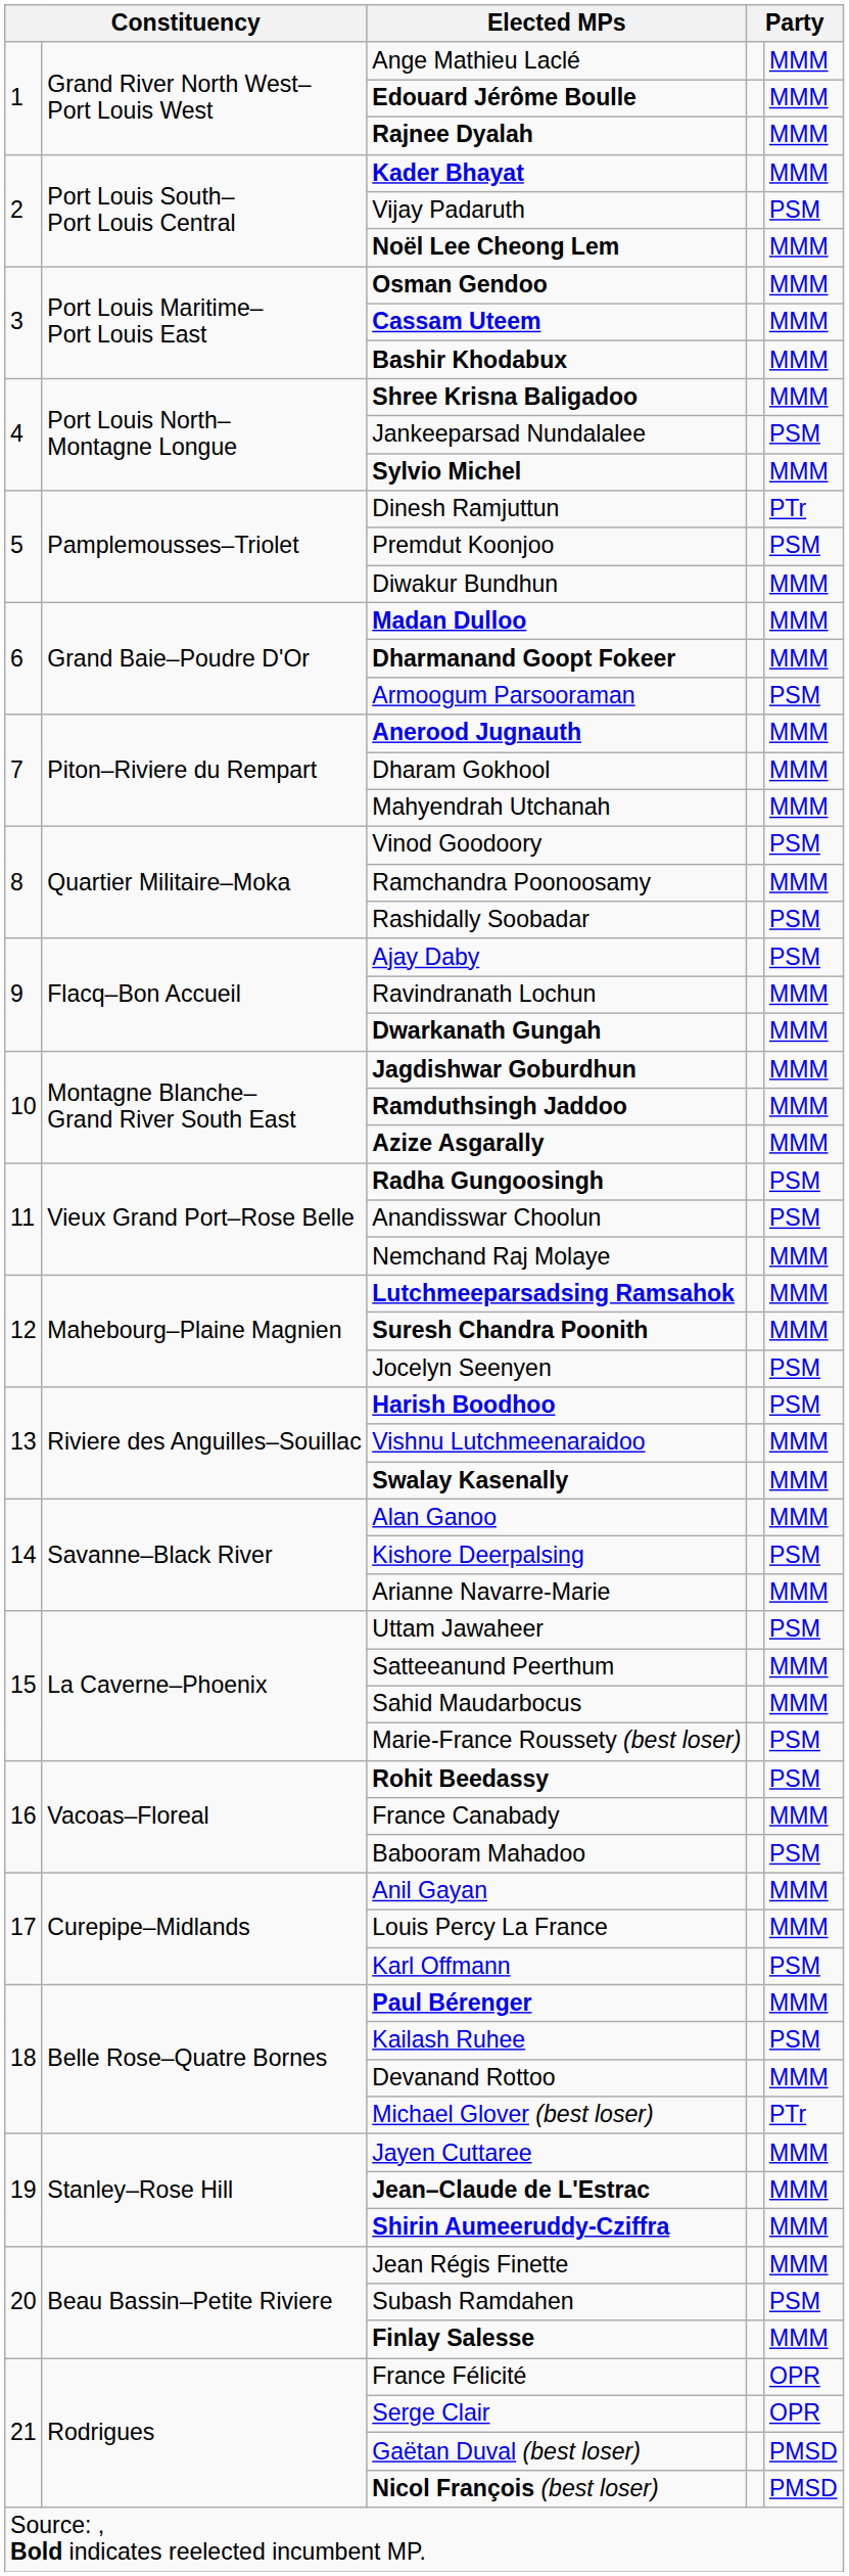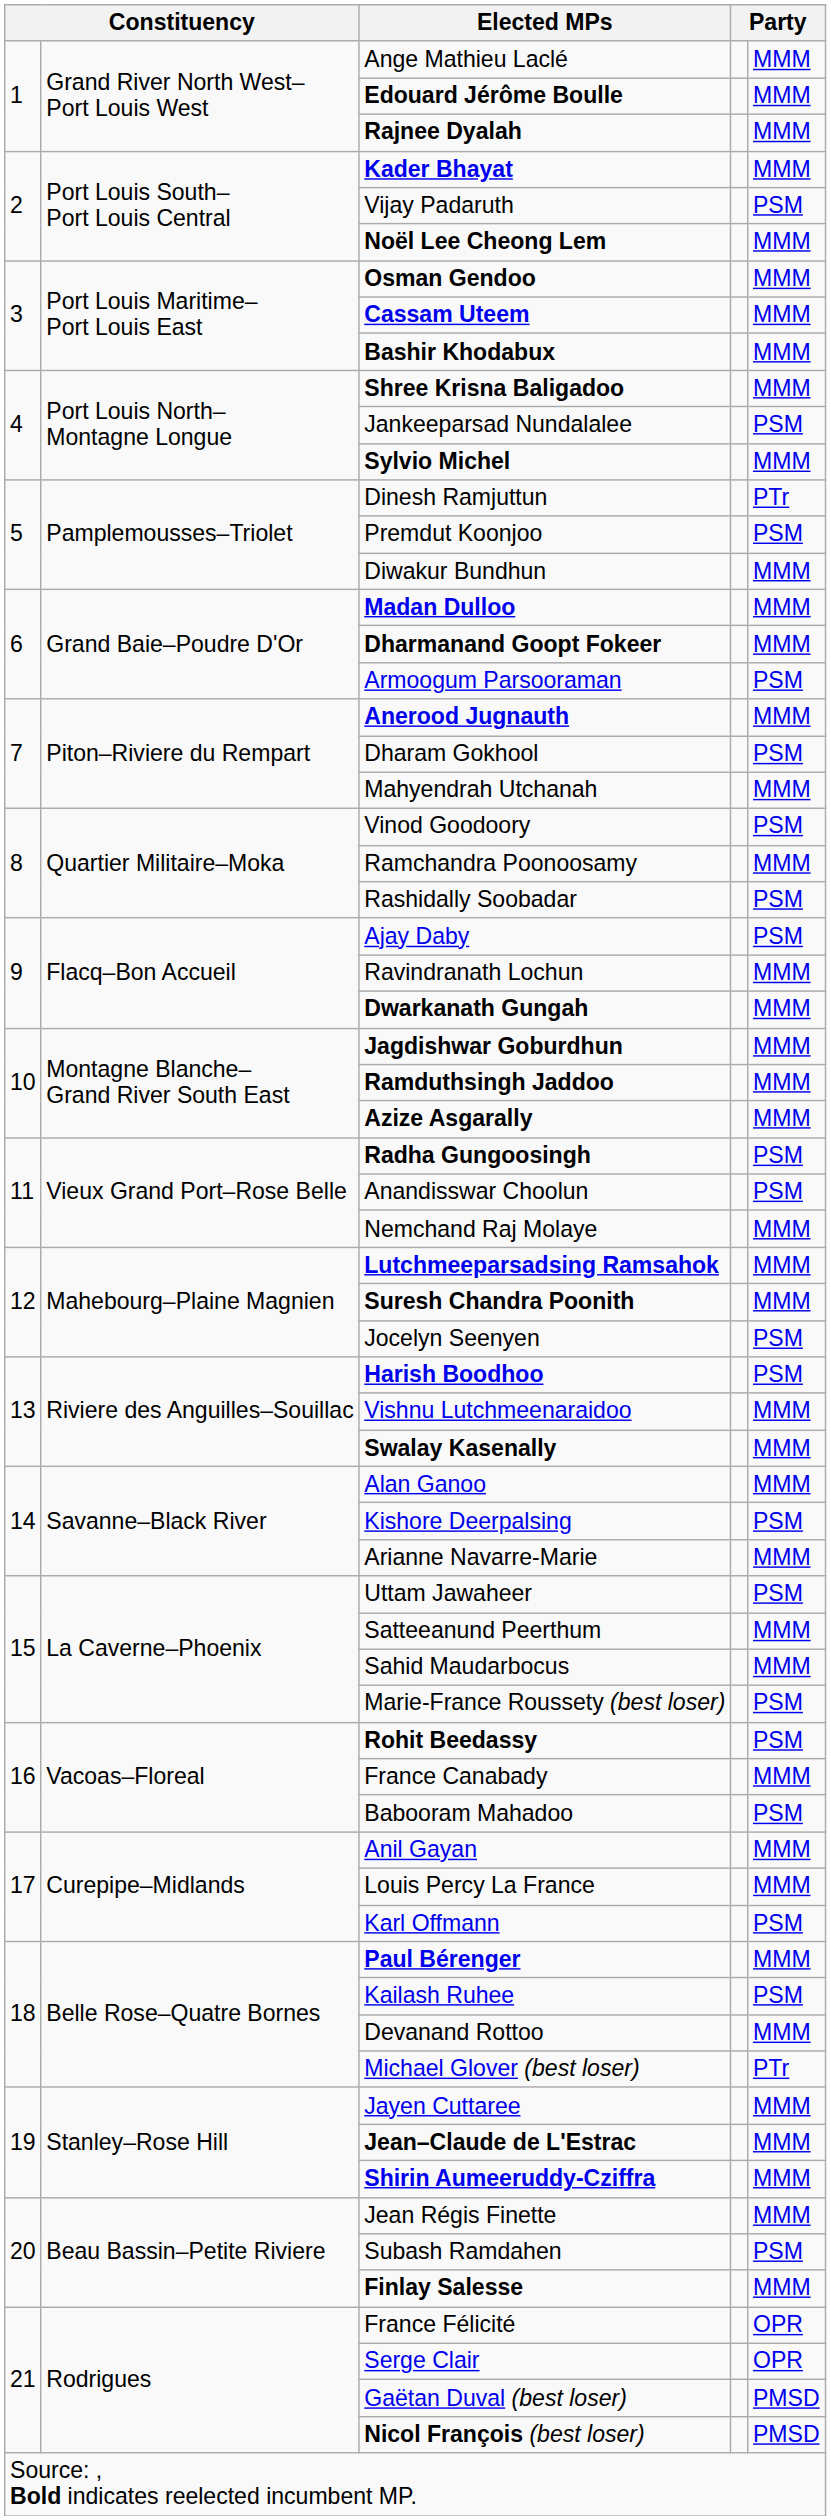 <table class="wikitable sortable">
 <tr>
 <th colspan=2 class=unsortable>Constituency</th>
 <th class=unsortable>Elected MPs</th>
 <th colspan=2>Party</th>
 </tr>
 <tr>
 <td rowspan=3>1</td>
 <td rowspan=3>Grand River North West–<br>Port Louis West</td>
 <td>Ange Mathieu Laclé</td>
 <td bgcolor=> </td>
 <td><a href='#'>MMM</a></td>
 </tr>
 <tr>
 <td><strong>Edouard Jérôme Boulle</strong></td>
 <td bgcolor=> </td>
 <td><a href='#'>MMM</a></td>
 </tr>
 <tr>
 <td><strong>Rajnee Dyalah</strong></td>
 <td bgcolor=> </td>
 <td><a href='#'>MMM</a></td>
 </tr>
 <tr>
 <td rowspan=3>2</td>
 <td rowspan=3>Port Louis South–<br>Port Louis Central</td>
 <td><strong><a href='#'>Kader Bhayat</a></strong></td>
 <td bgcolor=> </td>
 <td><a href='#'>MMM</a></td>
 </tr>
 <tr>
 <td>Vijay Padaruth</td>
 <td bgcolor=> </td>
 <td><a href='#'>PSM</a></td>
 </tr>
 <tr>
 <td><strong>Noël Lee Cheong Lem</strong></td>
 <td bgcolor=> </td>
 <td><a href='#'>MMM</a></td>
 </tr>
 <tr>
 <td rowspan=3>3</td>
 <td rowspan=3>Port Louis Maritime–<br>Port Louis East</td>
 <td><strong>Osman Gendoo</strong></td>
 <td bgcolor=> </td>
 <td><a href='#'>MMM</a></td>
 </tr>
 <tr>
 <td><strong><a href='#'>Cassam Uteem</a></strong></td>
 <td bgcolor=> </td>
 <td><a href='#'>MMM</a></td>
 </tr>
 <tr>
 <td><strong>Bashir Khodabux</strong></td>
 <td bgcolor=> </td>
 <td><a href='#'>MMM</a></td>
 </tr>
 <tr>
 <td rowspan=3>4</td>
 <td rowspan=3>Port Louis North–<br>Montagne Longue</td>
 <td><strong>Shree Krisna Baligadoo</strong></td>
 <td bgcolor=> </td>
 <td><a href='#'>MMM</a></td>
 </tr>
 <tr>
 <td>Jankeeparsad Nundalalee</td>
 <td bgcolor=> </td>
 <td><a href='#'>PSM</a></td>
 </tr>
 <tr>
 <td><strong>Sylvio Michel</strong></td>
 <td bgcolor=> </td>
 <td><a href='#'>MMM</a></td>
 </tr>
 <tr>
 <td rowspan=3>5</td>
 <td rowspan=3>Pamplemousses–Triolet</td>
 <td>Dinesh Ramjuttun</td>
 <td bgcolor=> </td>
 <td><a href='#'>PTr</a></td>
 </tr>
 <tr>
 <td>Premdut Koonjoo</td>
 <td bgcolor=> </td>
 <td><a href='#'>PSM</a></td>
 </tr>
 <tr>
 <td>Diwakur Bundhun</td>
 <td bgcolor=> </td>
 <td><a href='#'>MMM</a></td>
 </tr>
 <tr>
 <td rowspan=3>6</td>
 <td rowspan=3>Grand Baie–Poudre D'Or</td>
 <td><strong><a href='#'>Madan Dulloo</a></strong></td>
 <td bgcolor=> </td>
 <td><a href='#'>MMM</a></td>
 </tr>
 <tr>
 <td><strong>Dharmanand Goopt Fokeer</strong></td>
 <td bgcolor=> </td>
 <td><a href='#'>MMM</a></td>
 </tr>
 <tr>
 <td><a href='#'>Armoogum Parsooraman</a></td>
 <td bgcolor=> </td>
 <td><a href='#'>PSM</a></td>
 </tr>
 <tr>
 <td rowspan=3>7</td>
 <td rowspan=3>Piton–Riviere du Rempart</td>
 <td><strong><a href='#'>Anerood Jugnauth</a></strong></td>
 <td bgcolor=> </td>
 <td><a href='#'>MMM</a></td>
 </tr>
 <tr>
 <td>Dharam Gokhool</td>
 <td bgcolor=> </td>
-<td><a href='#'>MMM</a></td>
+<td><a href='#'>PSM</a></td>
 </tr>
 <tr>
 <td>Mahyendrah Utchanah</td>
 <td bgcolor=> </td>
 <td><a href='#'>MMM</a></td>
 </tr>
 <tr>
 <td rowspan=3>8</td>
 <td rowspan=3>Quartier Militaire–Moka</td>
 <td>Vinod Goodoory</td>
 <td bgcolor=> </td>
 <td><a href='#'>PSM</a></td>
 </tr>
 <tr>
 <td>Ramchandra Poonoosamy</td>
 <td bgcolor=> </td>
 <td><a href='#'>MMM</a></td>
 </tr>
 <tr>
 <td>Rashidally Soobadar</td>
 <td bgcolor=> </td>
 <td><a href='#'>PSM</a></td>
 </tr>
 <tr>
 <td rowspan=3>9</td>
 <td rowspan=3>Flacq–Bon Accueil</td>
 <td><a href='#'>Ajay Daby</a></td>
 <td bgcolor=> </td>
 <td><a href='#'>PSM</a></td>
 </tr>
 <tr>
 <td>Ravindranath Lochun</td>
 <td bgcolor=> </td>
 <td><a href='#'>MMM</a></td>
 </tr>
 <tr>
 <td><strong>Dwarkanath Gungah</strong></td>
 <td bgcolor=> </td>
 <td><a href='#'>MMM</a></td>
 </tr>
 <tr>
 <td rowspan=3>10</td>
 <td rowspan=3>Montagne Blanche–<br>Grand River South East</td>
 <td><strong>Jagdishwar Goburdhun</strong></td>
 <td bgcolor=> </td>
 <td><a href='#'>MMM</a></td>
 </tr>
 <tr>
 <td><strong>Ramduthsingh Jaddoo</strong></td>
 <td bgcolor=> </td>
 <td><a href='#'>MMM</a></td>
 </tr>
 <tr>
 <td><strong>Azize Asgarally</strong></td>
 <td bgcolor=> </td>
 <td><a href='#'>MMM</a></td>
 </tr>
 <tr>
 <td rowspan=3>11</td>
 <td rowspan=3>Vieux Grand Port–Rose Belle</td>
 <td><strong>Radha Gungoosingh</strong></td>
 <td bgcolor=> </td>
 <td><a href='#'>PSM</a></td>
 </tr>
 <tr>
 <td>Anandisswar Choolun</td>
 <td bgcolor=> </td>
 <td><a href='#'>PSM</a></td>
 </tr>
 <tr>
 <td>Nemchand Raj Molaye</td>
 <td bgcolor=> </td>
 <td><a href='#'>MMM</a></td>
 </tr>
 <tr>
 <td rowspan=3>12</td>
 <td rowspan=3>Mahebourg–Plaine Magnien</td>
 <td><strong><a href='#'>Lutchmeeparsadsing Ramsahok</a></strong></td>
 <td bgcolor=> </td>
 <td><a href='#'>MMM</a></td>
 </tr>
 <tr>
 <td><strong>Suresh Chandra Poonith</strong></td>
 <td bgcolor=> </td>
 <td><a href='#'>MMM</a></td>
 </tr>
 <tr>
 <td>Jocelyn Seenyen</td>
 <td bgcolor=> </td>
 <td><a href='#'>PSM</a></td>
 </tr>
 <tr>
 <td rowspan=3>13</td>
 <td rowspan=3>Riviere des Anguilles–Souillac</td>
 <td><strong><a href='#'>Harish Boodhoo</a></strong></td>
 <td bgcolor=> </td>
 <td><a href='#'>PSM</a></td>
 </tr>
 <tr>
 <td><a href='#'>Vishnu Lutchmeenaraidoo</a></td>
 <td bgcolor=> </td>
 <td><a href='#'>MMM</a></td>
 </tr>
 <tr>
 <td><strong>Swalay Kasenally</strong></td>
 <td bgcolor=> </td>
 <td><a href='#'>MMM</a></td>
 </tr>
 <tr>
 <td rowspan=3>14</td>
 <td rowspan=3>Savanne–Black River</td>
 <td><a href='#'>Alan Ganoo</a></td>
 <td bgcolor=> </td>
 <td><a href='#'>MMM</a></td>
 </tr>
 <tr>
 <td><a href='#'>Kishore Deerpalsing</a></td>
 <td bgcolor=> </td>
 <td><a href='#'>PSM</a></td>
 </tr>
 <tr>
 <td>Arianne Navarre-Marie</td>
 <td bgcolor=> </td>
 <td><a href='#'>MMM</a></td>
 </tr>
 <tr>
 <td rowspan=4>15</td>
 <td rowspan=4>La Caverne–Phoenix</td>
 <td>Uttam Jawaheer</td>
 <td bgcolor=> </td>
 <td><a href='#'>PSM</a></td>
 </tr>
 <tr>
 <td>Satteeanund Peerthum</td>
 <td bgcolor=> </td>
 <td><a href='#'>MMM</a></td>
 </tr>
 <tr>
 <td>Sahid Maudarbocus</td>
 <td bgcolor=> </td>
 <td><a href='#'>MMM</a></td>
 </tr>
 <tr>
 <td>Marie-France Roussety <em>(best loser)</em></td>
 <td bgcolor=> </td>
 <td><a href='#'>PSM</a></td>
 </tr>
 <tr>
 <td rowspan=3>16</td>
 <td rowspan=3>Vacoas–Floreal</td>
 <td><strong>Rohit Beedassy</strong></td>
 <td bgcolor=> </td>
 <td><a href='#'>PSM</a></td>
 </tr>
 <tr>
 <td>France Canabady</td>
 <td bgcolor=> </td>
 <td><a href='#'>MMM</a></td>
 </tr>
 <tr>
 <td>Babooram Mahadoo</td>
 <td bgcolor=> </td>
 <td><a href='#'>PSM</a></td>
 </tr>
 <tr>
 <td rowspan=3>17</td>
 <td rowspan=3>Curepipe–Midlands</td>
 <td><a href='#'>Anil Gayan</a></td>
 <td bgcolor=> </td>
 <td><a href='#'>MMM</a></td>
 </tr>
 <tr>
 <td>Louis Percy La France</td>
 <td bgcolor=> </td>
 <td><a href='#'>MMM</a></td>
 </tr>
 <tr>
 <td><a href='#'>Karl Offmann</a></td>
 <td bgcolor=> </td>
 <td><a href='#'>PSM</a></td>
 </tr>
 <tr>
 <td rowspan=4>18</td>
 <td rowspan=4>Belle Rose–Quatre Bornes</td>
 <td><strong><a href='#'>Paul Bérenger</a></strong></td>
 <td bgcolor=> </td>
 <td><a href='#'>MMM</a></td>
 </tr>
 <tr>
 <td><a href='#'>Kailash Ruhee</a></td>
 <td bgcolor=> </td>
 <td><a href='#'>PSM</a></td>
 </tr>
 <tr>
 <td>Devanand Rottoo</td>
 <td bgcolor=> </td>
 <td><a href='#'>MMM</a></td>
 </tr>
 <tr>
 <td><a href='#'>Michael Glover</a> <em>(best loser)</em></td>
 <td bgcolor=> </td>
 <td><a href='#'>PTr</a></td>
 </tr>
 <tr>
 <td rowspan=3>19</td>
 <td rowspan=3>Stanley–Rose Hill</td>
 <td><a href='#'>Jayen Cuttaree</a></td>
 <td bgcolor=> </td>
 <td><a href='#'>MMM</a></td>
 </tr>
 <tr>
 <td><strong>Jean–Claude de L'Estrac</strong></td>
 <td bgcolor=> </td>
 <td><a href='#'>MMM</a></td>
 </tr>
 <tr>
 <td><strong><a href='#'>Shirin Aumeeruddy-Cziffra</a></strong></td>
 <td bgcolor=> </td>
 <td><a href='#'>MMM</a></td>
 </tr>
 <tr>
 <td rowspan=3>20</td>
 <td rowspan=3>Beau Bassin–Petite Riviere</td>
 <td>Jean Régis Finette</td>
 <td bgcolor=> </td>
 <td><a href='#'>MMM</a></td>
 </tr>
 <tr>
 <td>Subash Ramdahen</td>
 <td bgcolor=> </td>
 <td><a href='#'>PSM</a></td>
 </tr>
 <tr>
 <td><strong>Finlay Salesse</strong></td>
 <td bgcolor=> </td>
 <td><a href='#'>MMM</a></td>
 </tr>
 <tr>
 <td rowspan=4>21</td>
 <td rowspan=4>Rodrigues</td>
 <td>France Félicité</td>
 <td bgcolor=> </td>
 <td><a href='#'>OPR</a></td>
 </tr>
 <tr>
 <td><a href='#'>Serge Clair</a></td>
 <td bgcolor=> </td>
 <td><a href='#'>OPR</a></td>
 </tr>
 <tr>
 <td><a href='#'>Gaëtan Duval</a> <em>(best loser)</em></td>
 <td bgcolor=> </td>
 <td><a href='#'>PMSD</a></td>
 </tr>
 <tr>
 <td><strong>Nicol François</strong> <em>(best loser)</em></td>
 <td bgcolor=> </td>
 <td><a href='#'>PMSD</a></td>
 </tr>
 <tr>
 <td colspan=5>Source: , <br><strong>Bold</strong> indicates reelected incumbent MP.</td>
 </tr>
 </table>
